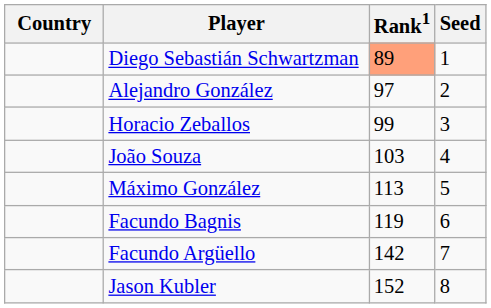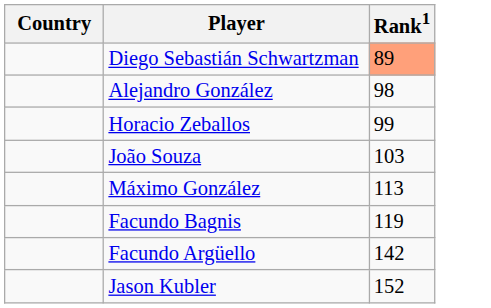 <table class="sortable wikitable">
 <tr>
 <th width="70">Country</th>
 <th width="200">Player</th>
 <th>Rank<sup>1</sup></th>
-<th>Seed</th>
 </tr>
 <tr>
 <td></td>
 <td><a href='#'>Diego Sebastián Schwartzman</a></td>
 <td style="background: lightsalmon;">89</td>
-<td>1</td>
 </tr>
 <tr>
 <td></td>
 <td><a href='#'>Alejandro González</a></td>
-<td>97</td>
-<td>2</td>
+<td>98</td>
 </tr>
 <tr>
 <td></td>
 <td><a href='#'>Horacio Zeballos</a></td>
 <td>99</td>
-<td>3</td>
 </tr>
 <tr>
 <td></td>
 <td><a href='#'>João Souza</a></td>
 <td>103</td>
-<td>4</td>
 </tr>
 <tr>
 <td></td>
 <td><a href='#'>Máximo González</a></td>
 <td>113</td>
-<td>5</td>
 </tr>
 <tr>
 <td></td>
 <td><a href='#'>Facundo Bagnis</a></td>
 <td>119</td>
-<td>6</td>
 </tr>
 <tr>
 <td></td>
 <td><a href='#'>Facundo Argüello</a></td>
 <td>142</td>
-<td>7</td>
 </tr>
 <tr>
 <td></td>
 <td><a href='#'>Jason Kubler</a></td>
 <td>152</td>
-<td>8</td>
 </tr>
 </table>
